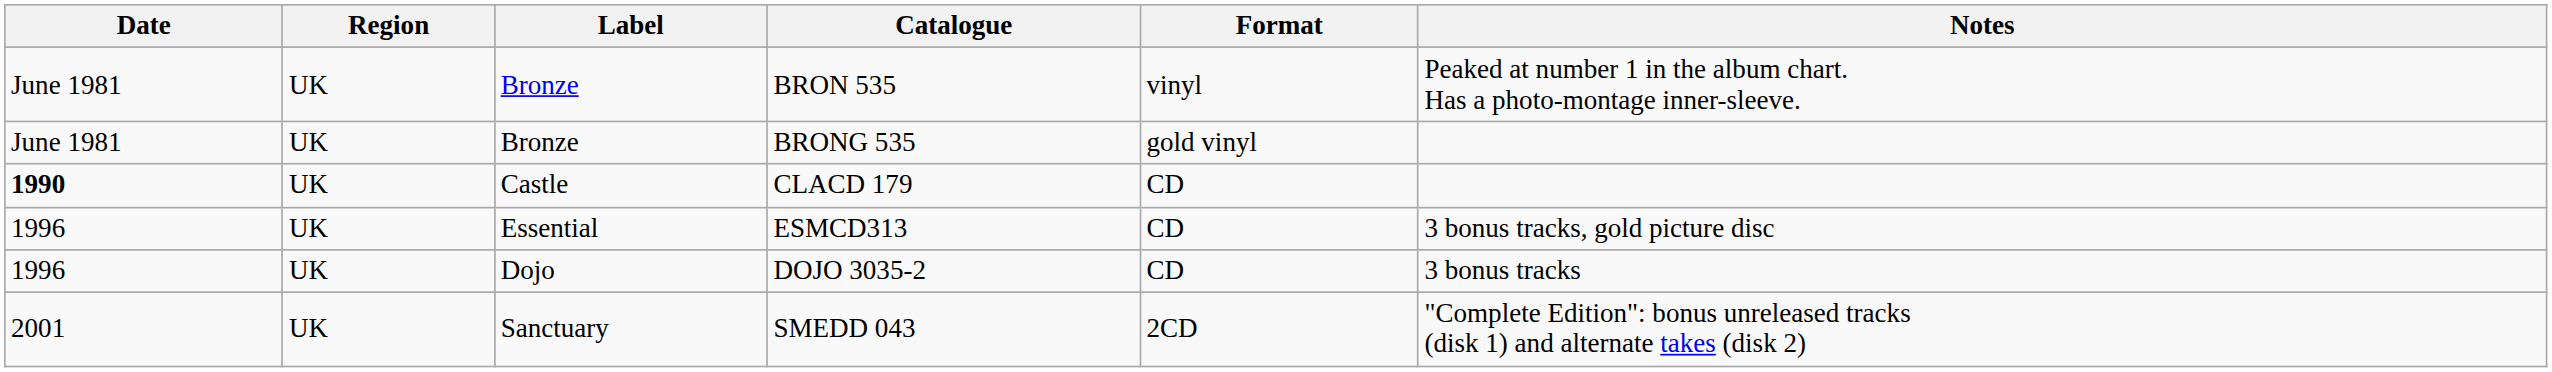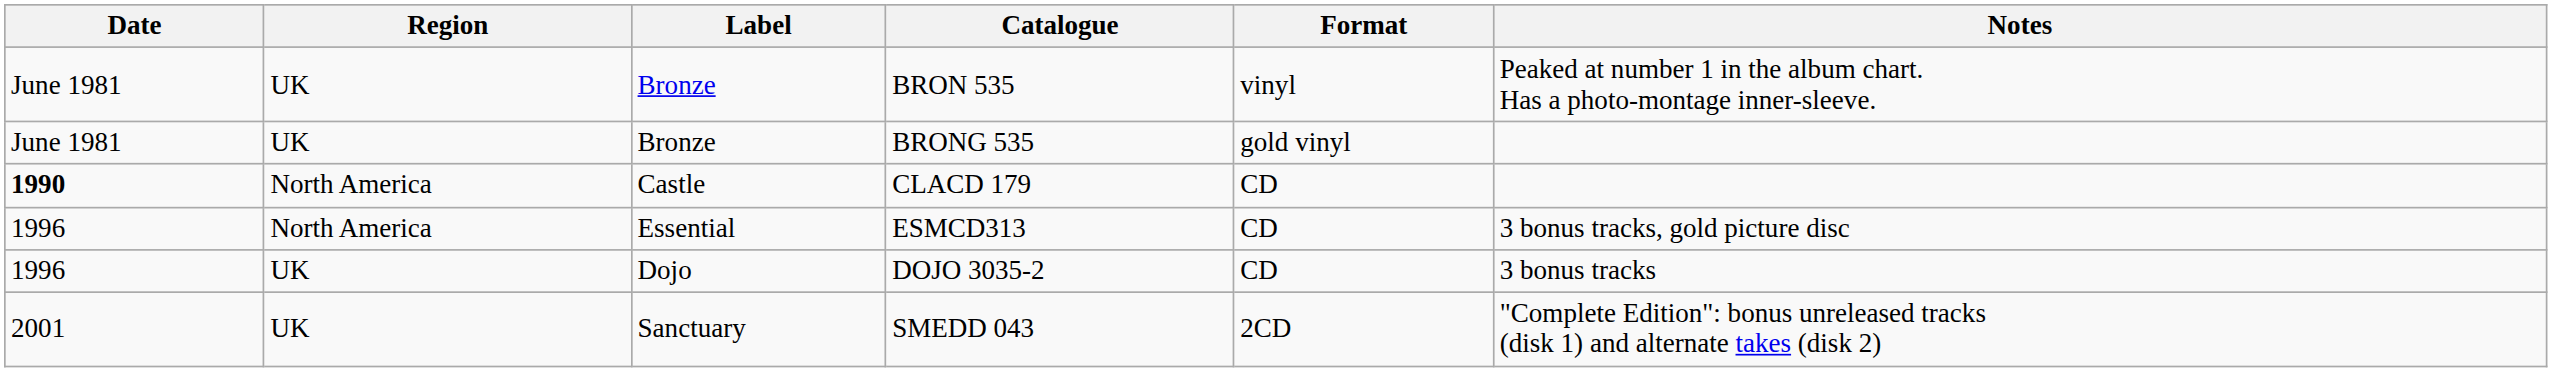 <table class="wikitable" width="95%">
 <tr>
 <th>Date</th>
 <th>Region</th>
 <th>Label</th>
 <th>Catalogue</th>
 <th>Format</th>
 <th>Notes</th>
 </tr>
 <tr>
 <td>June 1981</td>
 <td>UK</td>
 <td><a href='#'>Bronze</a></td>
 <td>BRON 535</td>
 <td>vinyl</td>
 <td>Peaked at number 1 in the album chart.<br>Has a photo-montage inner-sleeve.</td>
 </tr>
 <tr>
 <td>June 1981</td>
 <td>UK</td>
 <td>Bronze</td>
 <td>BRONG 535</td>
 <td>gold vinyl</td>
 <td></td>
 </tr>
 <tr>
 <td><strong>1990</strong></td>
-<td>UK</td>
+<td>North America</td>
 <td>Castle</td>
 <td>CLACD 179</td>
 <td>CD</td>
 <td></td>
 </tr>
 <tr>
 <td>1996</td>
-<td>UK</td>
+<td>North America</td>
 <td>Essential</td>
 <td>ESMCD313</td>
 <td>CD</td>
 <td>3 bonus tracks, gold picture disc</td>
 </tr>
 <tr>
 <td>1996</td>
 <td>UK</td>
 <td>Dojo</td>
 <td>DOJO 3035-2</td>
 <td>CD</td>
 <td>3 bonus tracks</td>
 </tr>
 <tr>
 <td>2001</td>
 <td>UK</td>
 <td>Sanctuary</td>
 <td>SMEDD 043</td>
 <td>2CD</td>
 <td>"Complete Edition": bonus unreleased tracks<br>(disk 1) and alternate <a href='#'>takes</a> (disk 2)</td>
 </tr>
 </table>
